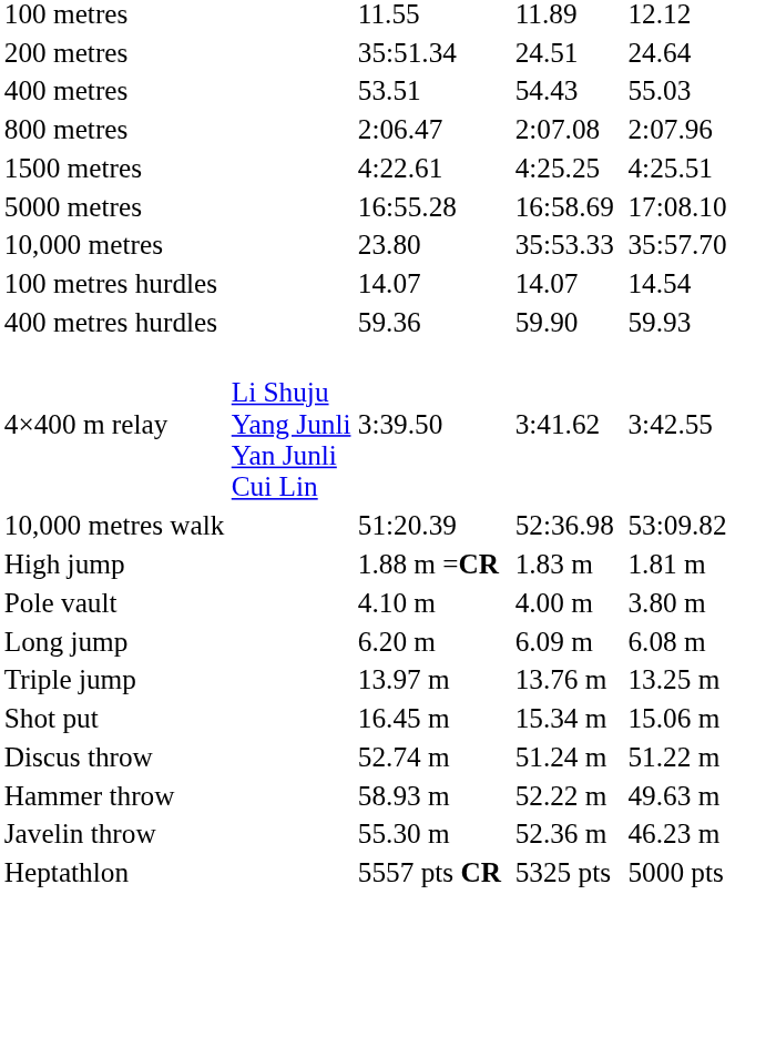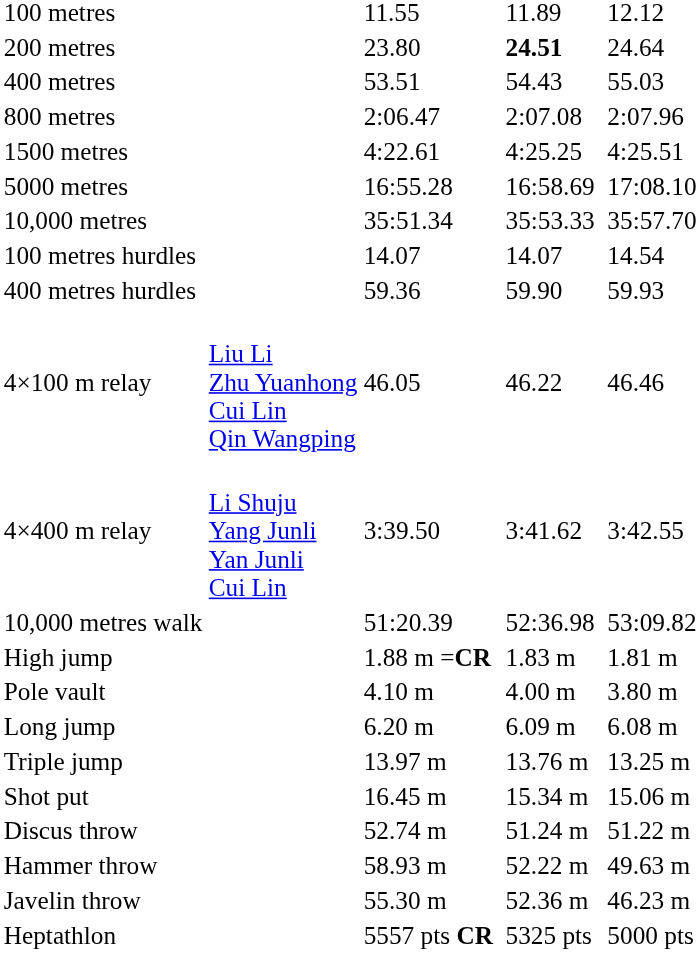 <table>
 <tr>
 <td>100 metres</td>
 <td></td>
 <td>11.55</td>
 <td></td>
 <td>11.89</td>
 <td></td>
 <td>12.12</td>
 </tr>
 <tr>
 <td>200 metres</td>
 <td></td>
-<td>35:51.34</td>
+<td>23.80</td>
 <td></td>
-<td>24.51</td>
+<td><strong>24.51</strong></td>
 <td></td>
 <td>24.64</td>
 </tr>
 <tr>
 <td>400 metres</td>
 <td></td>
 <td>53.51</td>
 <td></td>
 <td>54.43</td>
 <td></td>
 <td>55.03</td>
 </tr>
 <tr>
 <td>800 metres</td>
 <td></td>
 <td>2:06.47</td>
 <td></td>
 <td>2:07.08</td>
 <td></td>
 <td>2:07.96</td>
 </tr>
 <tr>
 <td>1500 metres</td>
 <td></td>
 <td>4:22.61</td>
 <td></td>
 <td>4:25.25</td>
 <td></td>
 <td>4:25.51</td>
 </tr>
 <tr>
 <td>5000 metres</td>
 <td></td>
 <td>16:55.28</td>
 <td></td>
 <td>16:58.69</td>
 <td></td>
 <td>17:08.10</td>
 </tr>
 <tr>
 <td>10,000 metres</td>
 <td></td>
-<td>23.80</td>
+<td>35:51.34</td>
 <td></td>
 <td>35:53.33</td>
 <td></td>
 <td>35:57.70</td>
 </tr>
 <tr>
 <td>100 metres hurdles</td>
 <td></td>
 <td>14.07</td>
 <td></td>
 <td>14.07</td>
 <td></td>
 <td>14.54</td>
 </tr>
 <tr>
 <td>400 metres hurdles</td>
 <td></td>
 <td>59.36</td>
 <td></td>
 <td>59.90</td>
 <td></td>
 <td>59.93</td>
+</tr>
+<tr>
+<td>4×100 m relay</td>
+<td><br><a href='#'>Liu Li</a><br><a href='#'>Zhu Yuanhong</a><br><a href='#'>Cui Lin</a><br><a href='#'>Qin Wangping</a></td>
+<td>46.05</td>
+<td></td>
+<td>46.22</td>
+<td></td>
+<td>46.46</td>
 </tr>
 <tr>
 <td>4×400 m relay</td>
 <td><br><a href='#'>Li Shuju</a><br><a href='#'>Yang Junli</a><br><a href='#'>Yan Junli</a><br><a href='#'>Cui Lin</a></td>
 <td>3:39.50</td>
 <td></td>
 <td>3:41.62</td>
 <td></td>
 <td>3:42.55</td>
 </tr>
 <tr>
 <td>10,000 metres walk</td>
 <td></td>
 <td>51:20.39</td>
 <td></td>
 <td>52:36.98</td>
 <td></td>
 <td>53:09.82</td>
 </tr>
 <tr>
 <td>High jump</td>
 <td></td>
 <td>1.88 m =<strong>CR</strong></td>
 <td></td>
 <td>1.83 m</td>
 <td></td>
 <td>1.81 m</td>
 </tr>
 <tr>
 <td>Pole vault</td>
 <td></td>
 <td>4.10 m</td>
 <td></td>
 <td>4.00 m</td>
 <td></td>
 <td>3.80 m</td>
 </tr>
 <tr>
 <td>Long jump</td>
 <td></td>
 <td>6.20 m</td>
 <td></td>
 <td>6.09 m</td>
 <td></td>
 <td>6.08 m</td>
 </tr>
 <tr>
 <td>Triple jump</td>
 <td></td>
 <td>13.97 m</td>
 <td></td>
 <td>13.76 m</td>
 <td></td>
 <td>13.25 m</td>
 </tr>
 <tr>
 <td>Shot put</td>
 <td></td>
 <td>16.45 m</td>
 <td></td>
 <td>15.34 m</td>
 <td></td>
 <td>15.06 m</td>
 </tr>
 <tr>
 <td>Discus throw</td>
 <td></td>
 <td>52.74 m</td>
 <td></td>
 <td>51.24 m</td>
 <td></td>
 <td>51.22 m</td>
 </tr>
 <tr>
 <td>Hammer throw</td>
 <td></td>
 <td>58.93 m</td>
 <td></td>
 <td>52.22 m</td>
 <td></td>
 <td>49.63 m</td>
 </tr>
 <tr>
 <td>Javelin throw</td>
 <td></td>
 <td>55.30 m</td>
 <td></td>
 <td>52.36 m</td>
 <td></td>
 <td>46.23 m</td>
 </tr>
 <tr>
 <td>Heptathlon</td>
 <td></td>
 <td>5557 pts <strong>CR</strong></td>
 <td></td>
 <td>5325 pts</td>
 <td></td>
 <td>5000 pts</td>
 </tr>
 </table>
